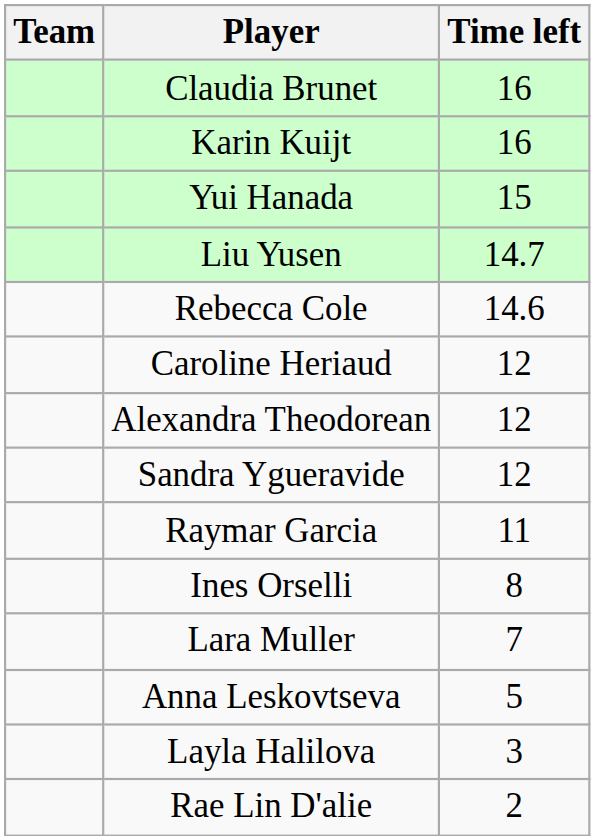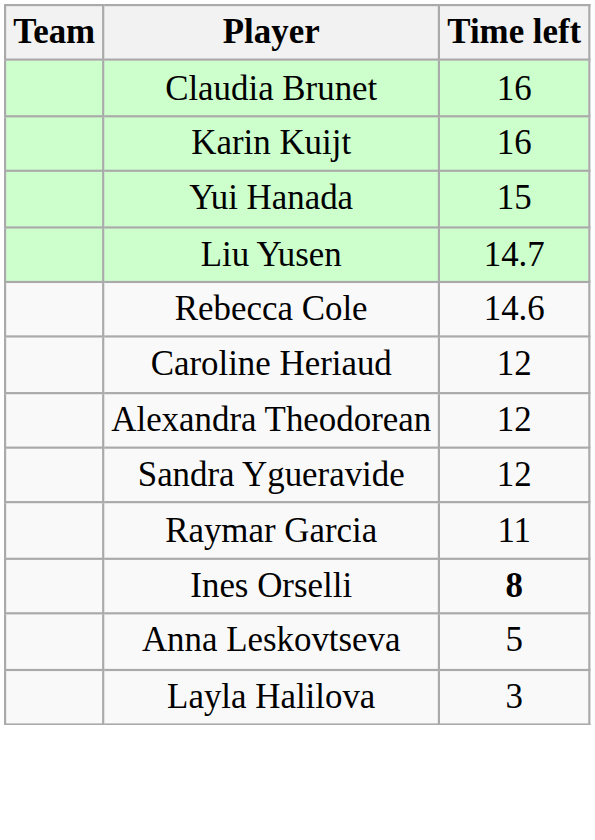 <table class="wikitable sortable" style="text-align:center">
 <tr>
 <th>Team</th>
 <th>Player</th>
 <th>Time left</th>
 </tr>
 <tr bgcolor="#ccffcc">
 <td align=left></td>
 <td>Claudia Brunet</td>
 <td>16</td>
 </tr>
 <tr bgcolor="#ccffcc">
 <td align=left></td>
 <td>Karin Kuijt</td>
 <td>16</td>
 </tr>
 <tr bgcolor="#ccffcc">
 <td align=left></td>
 <td>Yui Hanada</td>
 <td>15</td>
 </tr>
 <tr bgcolor="#ccffcc">
 <td align=left></td>
 <td>Liu Yusen</td>
 <td>14.7</td>
 </tr>
 <tr>
 <td align=left></td>
 <td>Rebecca Cole</td>
 <td>14.6</td>
 </tr>
 <tr>
 <td align=left></td>
 <td>Caroline Heriaud</td>
 <td>12</td>
 </tr>
 <tr>
 <td align=left></td>
 <td>Alexandra Theodorean</td>
 <td>12</td>
 </tr>
 <tr>
 <td align=left></td>
 <td>Sandra Ygueravide</td>
 <td>12</td>
 </tr>
 <tr>
 <td align=left></td>
 <td>Raymar Garcia</td>
 <td>11</td>
 </tr>
 <tr>
 <td align=left></td>
 <td>Ines Orselli</td>
-<td>8</td>
-</tr>
-<tr>
-<td align=left></td>
-<td>Lara Muller</td>
-<td>7</td>
+<td><strong>8</strong></td>
 </tr>
 <tr>
 <td align=left></td>
 <td>Anna Leskovtseva</td>
 <td>5</td>
 </tr>
 <tr>
 <td align=left></td>
 <td>Layla Halilova</td>
 <td>3</td>
 </tr>
-<tr>
-<td align=left></td>
-<td>Rae Lin D'alie</td>
-<td>2</td>
-</tr>
 </table>
